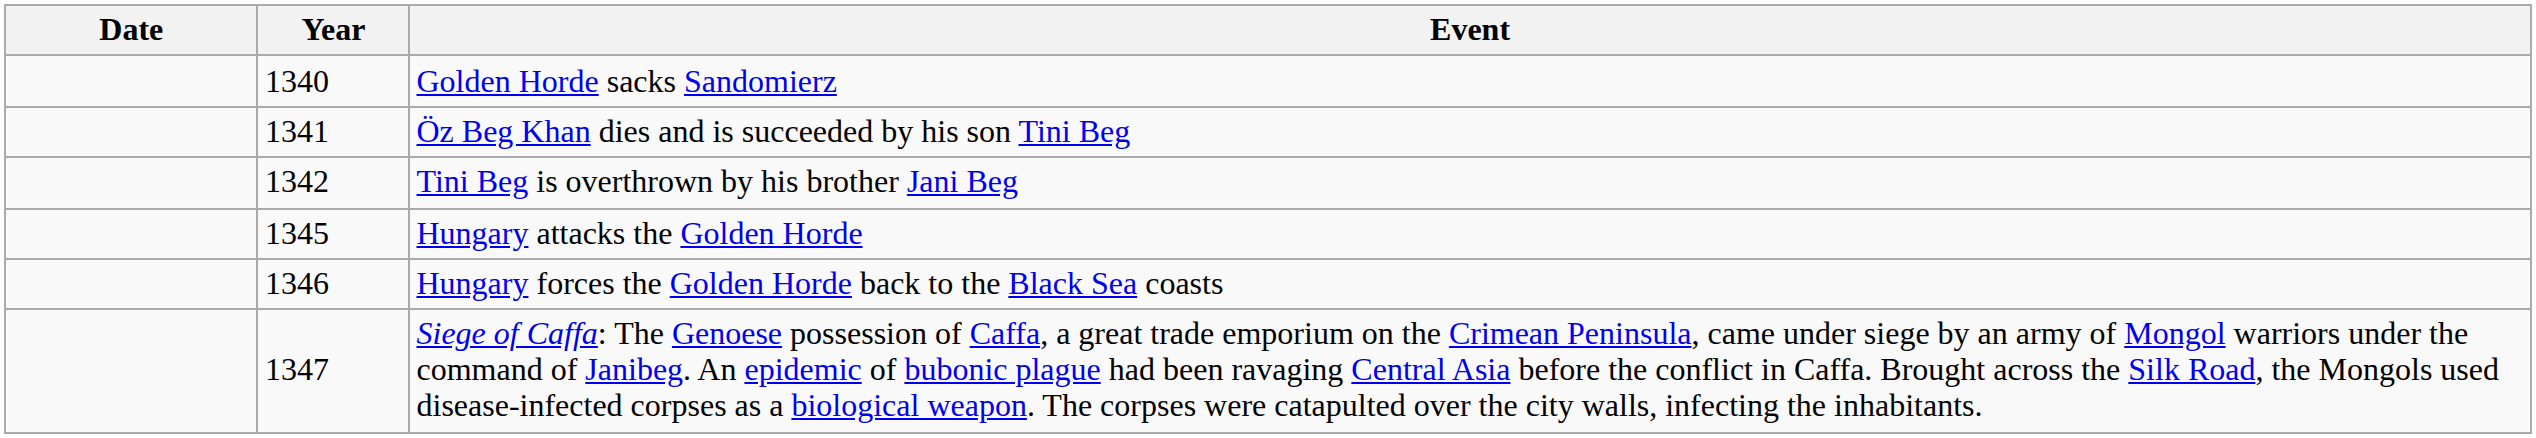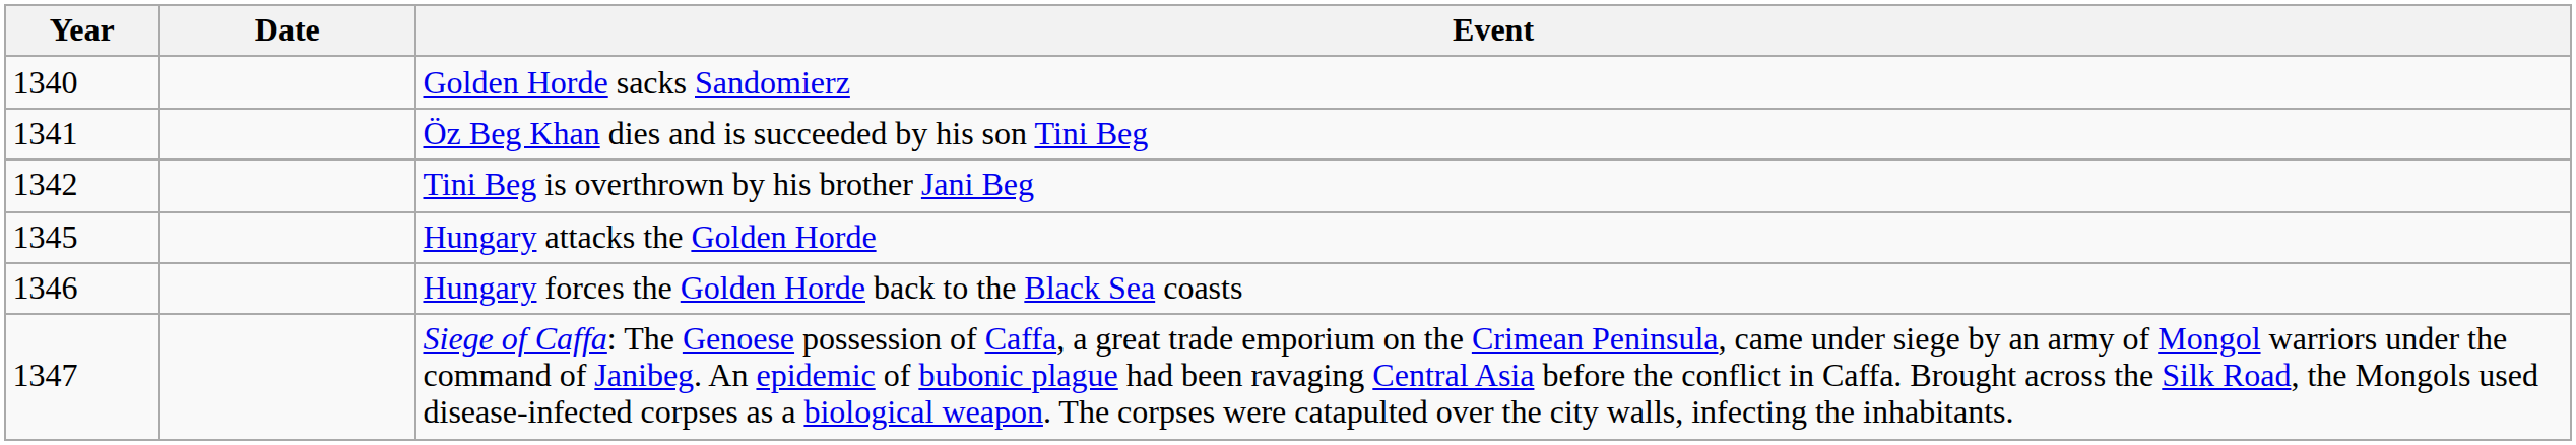 <table class="wikitable" width="100%">
 <tr>
+<th style="width:6%">Year</th>
 <th style="width:10%">Date</th>
-<th style="width:6%">Year</th>
 <th>Event</th>
 </tr>
 <tr>
+<td>1340</td>
 <td></td>
-<td>1340</td>
 <td><a href='#'>Golden Horde</a> sacks <a href='#'>Sandomierz</a></td>
 </tr>
 <tr>
+<td>1341</td>
 <td></td>
-<td>1341</td>
 <td><a href='#'>Öz Beg Khan</a> dies and is succeeded by his son <a href='#'>Tini Beg</a></td>
 </tr>
 <tr>
+<td>1342</td>
 <td></td>
-<td>1342</td>
 <td><a href='#'>Tini Beg</a> is overthrown by his brother <a href='#'>Jani Beg</a></td>
 </tr>
 <tr>
+<td>1345</td>
 <td></td>
-<td>1345</td>
 <td><a href='#'>Hungary</a> attacks the <a href='#'>Golden Horde</a></td>
 </tr>
 <tr>
+<td>1346</td>
 <td></td>
-<td>1346</td>
 <td><a href='#'>Hungary</a> forces the <a href='#'>Golden Horde</a> back to the <a href='#'>Black Sea</a> coasts</td>
 </tr>
 <tr>
+<td>1347</td>
 <td></td>
-<td>1347</td>
 <td><em><a href='#'>Siege of Caffa</a></em>: The <a href='#'>Genoese</a> possession of <a href='#'>Caffa</a>, a great trade emporium on the <a href='#'>Crimean Peninsula</a>, came under siege by an army of <a href='#'>Mongol</a> warriors under the command of <a href='#'>Janibeg</a>. An <a href='#'>epidemic</a> of <a href='#'>bubonic plague</a> had been ravaging <a href='#'>Central Asia</a> before the conflict in Caffa. Brought across the <a href='#'>Silk Road</a>, the Mongols used disease-infected corpses as a <a href='#'>biological weapon</a>. The corpses were catapulted over the city walls, infecting the inhabitants.</td>
 </tr>
 </table>
